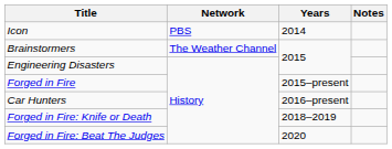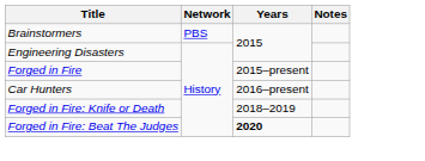 <table class="wikitable sortable">
 <tr>
 <th>Title</th>
 <th>Network</th>
 <th>Years</th>
 <th>Notes</th>
 </tr>
 <tr>
-<td><em>Icon</em></td>
+<td><em>Brainstormers</em></td>
 <td><a href='#'>PBS</a></td>
-<td>2014</td>
-<td></td>
-</tr>
-<tr>
-<td><em>Brainstormers</em></td>
-<td><a href='#'>The Weather Channel</a></td>
 <td rowspan="2">2015</td>
 <td></td>
 </tr>
 <tr>
 <td><em>Engineering Disasters</em></td>
 <td rowspan="5"><a href='#'>History</a></td>
 <td></td>
 </tr>
 <tr>
 <td><em><a href='#'>Forged in Fire</a></em></td>
 <td>2015–present</td>
 <td></td>
 </tr>
 <tr>
 <td><em>Car Hunters</em></td>
 <td>2016–present</td>
 <td></td>
 </tr>
 <tr>
 <td><em><a href='#'>Forged in Fire: Knife or Death</a></em></td>
 <td>2018–2019</td>
 <td></td>
 </tr>
 <tr>
 <td><em><a href='#'>Forged in Fire: Beat The Judges</a></em></td>
-<td>2020</td>
+<td><strong>2020</strong></td>
 </tr>
 </table>
